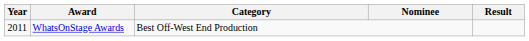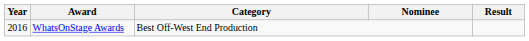 <table class="wikitable" style="width:95%;">
 <tr>
 <th style="width:5%;">Year</th>
 <th style="width:20%;">Award</th>
 <th style="width:45%;">Category</th>
 <th style="width:20%;">Nominee</th>
 <th style="width:10%;">Result</th>
 </tr>
 <tr>
-<td rowspan="1" style="text-align:center;">2011</td>
+<td rowspan="1" style="text-align:center;">2016</td>
 <td><a href='#'>WhatsOnStage Awards</a></td>
 <td colspan="2">Best Off-West End Production</td>
 <td></td>
 </tr>
 </table>
